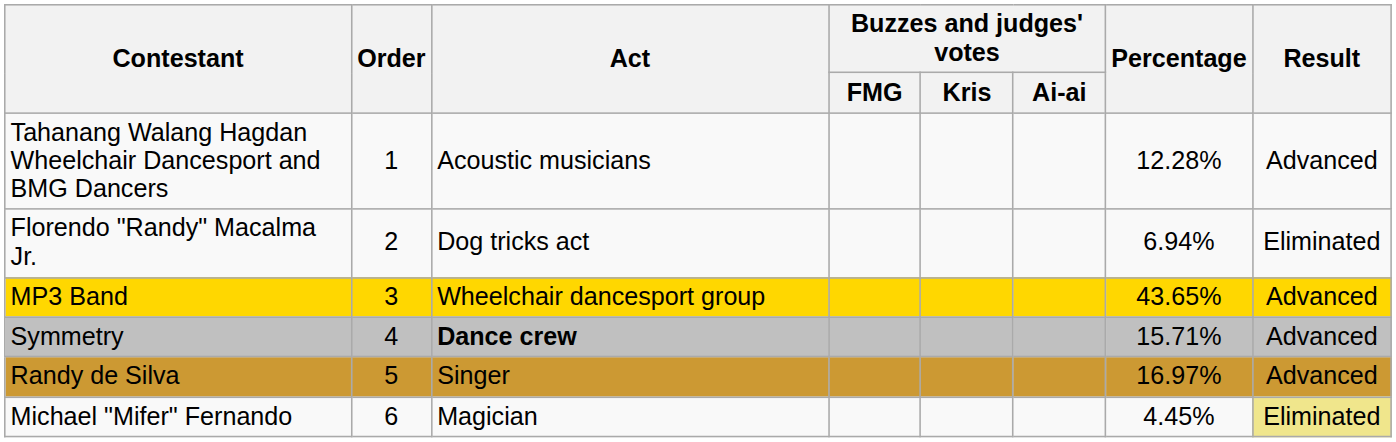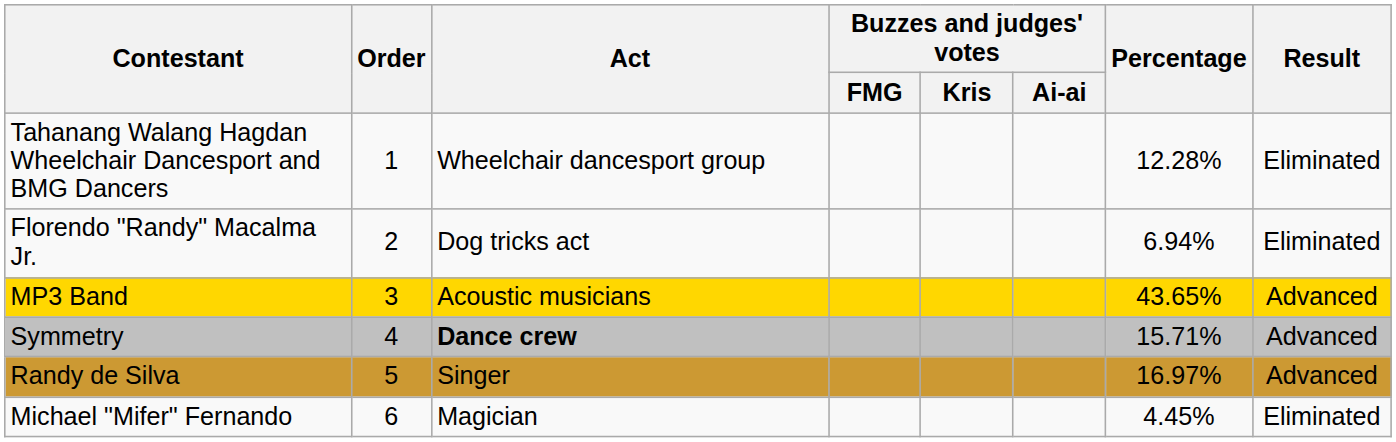 <table class="wikitable" style="text-align:center; width:100%;">
 <tr>
 <th rowspan="2" style="width:25%;">Contestant</th>
 <th rowspan="2" style="width:03%;">Order</th>
 <th rowspan="2">Act</th>
 <th colspan="3" style="width:20%;">Buzzes and judges' votes</th>
 <th rowspan="2" style="width:10%;">Percentage</th>
 <th rowspan="2" style="width:10%;">Result</th>
 </tr>
 <tr>
 <th style="width:06.66%;">FMG</th>
 <th style="width:06.66%;">Kris</th>
 <th style="width:06.66%;">Ai-ai</th>
 </tr>
 <tr>
 <td scope="row" style="text-align:left;">Tahanang Walang Hagdan Wheelchair Dancesport and BMG Dancers</td>
 <td>1</td>
-<td scope="row" style="text-align:left;">Acoustic musicians</td>
+<td scope="row" style="text-align:left;">Wheelchair dancesport group</td>
 <td></td>
 <td></td>
 <td></td>
 <td>12.28%</td>
-<td>Advanced</td>
+<td>Eliminated</td>
 </tr>
 <tr>
 <td scope="row" style="text-align:left;">Florendo "Randy" Macalma Jr.</td>
 <td>2</td>
 <td scope="row" style="text-align:left;">Dog tricks act</td>
 <td></td>
 <td></td>
 <td></td>
 <td>6.94%</td>
 <td>Eliminated</td>
 </tr>
 <tr bgcolor="gold">
 <td scope="row" style="text-align:left;">MP3 Band</td>
 <td>3</td>
-<td scope="row" style="text-align:left;">Wheelchair dancesport group</td>
+<td scope="row" style="text-align:left;">Acoustic musicians</td>
 <td></td>
 <td></td>
 <td></td>
 <td>43.65%</td>
 <td>Advanced</td>
 </tr>
 <tr bgcolor="silver">
 <td scope="row" style="text-align:left;">Symmetry</td>
 <td>4</td>
 <td scope="row" style="text-align:left;"><strong>Dance crew</strong></td>
 <td></td>
 <td></td>
 <td></td>
 <td>15.71%</td>
 <td>Advanced</td>
 </tr>
 <tr bgcolor="#CC9933">
 <td scope="row" style="text-align:left;">Randy de Silva</td>
 <td>5</td>
 <td scope="row" style="text-align:left;">Singer</td>
 <td></td>
 <td></td>
 <td></td>
 <td>16.97%</td>
 <td>Advanced</td>
 </tr>
 <tr>
 <td scope="row" style="text-align:left;">Michael "Mifer" Fernando</td>
 <td>6</td>
 <td scope="row" style="text-align:left;">Magician</td>
 <td></td>
 <td></td>
 <td></td>
 <td>4.45%</td>
-<td style="background: khaki;">Eliminated</td>
+<td>Eliminated</td>
 </tr>
 </table>
